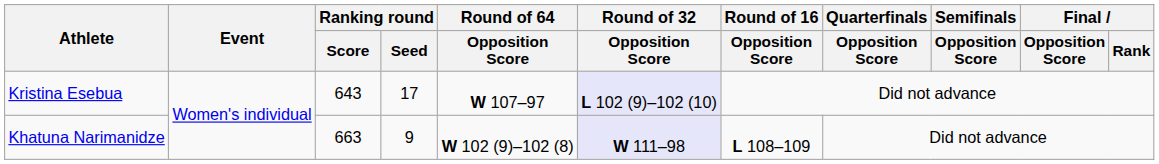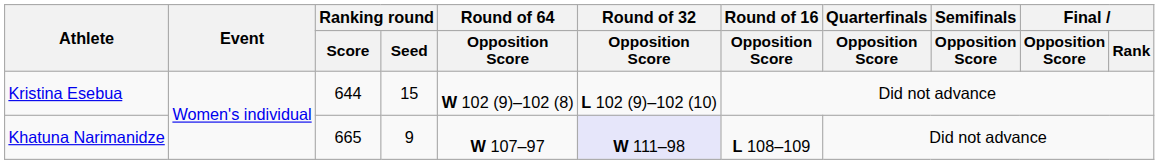 <table class="wikitable" style="font-size:90%">
 <tr>
 <th rowspan="2">Athlete</th>
 <th rowspan="2">Event</th>
 <th colspan="2">Ranking round</th>
 <th>Round of 64</th>
 <th>Round of 32</th>
 <th>Round of 16</th>
 <th>Quarterfinals</th>
 <th>Semifinals</th>
 <th colspan="2">Final / </th>
 </tr>
 <tr style="font-size:95%">
 <th>Score</th>
 <th>Seed</th>
 <th>Opposition<br>Score</th>
 <th>Opposition<br>Score</th>
 <th>Opposition<br>Score</th>
 <th>Opposition<br>Score</th>
 <th>Opposition<br>Score</th>
 <th>Opposition<br>Score</th>
 <th>Rank</th>
 </tr>
 <tr align=center>
 <td align=left><a href='#'>Kristina Esebua</a></td>
 <td align=left rowspan=2><a href='#'>Women's individual</a></td>
-<td>643</td>
-<td>17</td>
-<td><br><strong>W</strong> 107–97</td>
-<td style="background: lavender;"><br><strong>L</strong> 102 (9)–102 (10)</td>
+<td>644</td>
+<td>15</td>
+<td><br><strong>W</strong> 102 (9)–102 (8)</td>
+<td><br><strong>L</strong> 102 (9)–102 (10)</td>
 <td colspan=5>Did not advance</td>
 </tr>
 <tr align=center>
 <td align=left><a href='#'>Khatuna Narimanidze</a></td>
-<td>663</td>
+<td>665</td>
 <td>9</td>
-<td><br><strong>W</strong> 102 (9)–102 (8)</td>
+<td><br><strong>W</strong> 107–97</td>
 <td style="background: lavender;"><br><strong>W</strong> 111–98</td>
 <td><br><strong>L</strong> 108–109</td>
 <td colspan=4>Did not advance</td>
 </tr>
 </table>
